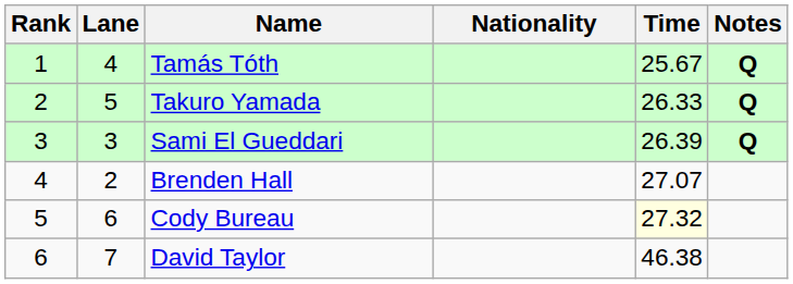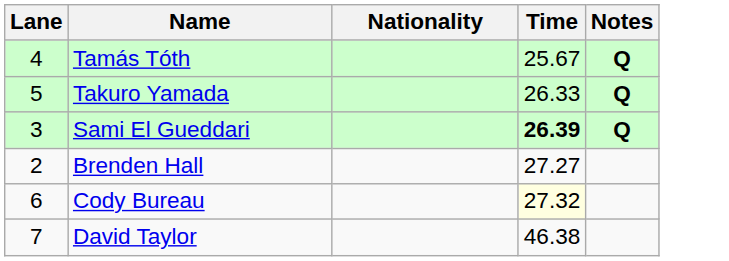 <table class="wikitable sortable" style="text-align:center">
 <tr>
-<th>Rank</th>
 <th>Lane</th>
 <th style="width:180px">Name</th>
 <th style="width:125px">Nationality</th>
 <th>Time</th>
 <th>Notes</th>
 </tr>
 <tr style="background:#cfc;">
-<td>1</td>
 <td>4</td>
 <td style="text-align:left;"><a href='#'>Tamás Tóth</a></td>
 <td style="text-align:left;"></td>
 <td>25.67</td>
 <td><strong>Q</strong></td>
 </tr>
 <tr style="background:#cfc;">
-<td>2</td>
 <td>5</td>
 <td style="text-align:left;"><a href='#'>Takuro Yamada</a></td>
 <td style="text-align:left;"></td>
 <td>26.33</td>
 <td><strong>Q</strong></td>
 </tr>
 <tr style="background:#cfc;">
 <td>3</td>
-<td>3</td>
 <td style="text-align:left;"><a href='#'>Sami El Gueddari</a></td>
 <td style="text-align:left;"></td>
-<td>26.39</td>
+<td><strong>26.39</strong></td>
 <td><strong>Q</strong></td>
 </tr>
 <tr>
-<td>4</td>
 <td>2</td>
 <td style="text-align:left;"><a href='#'>Brenden Hall</a></td>
 <td style="text-align:left;"></td>
-<td>27.07</td>
+<td>27.27</td>
 <td></td>
 </tr>
 <tr>
-<td>5</td>
 <td>6</td>
 <td style="text-align:left;"><a href='#'>Cody Bureau</a></td>
 <td style="text-align:left;"></td>
 <td style="background: lightyellow;">27.32</td>
 <td></td>
 </tr>
 <tr>
-<td>6</td>
 <td>7</td>
 <td style="text-align:left;"><a href='#'>David Taylor</a></td>
 <td style="text-align:left;"></td>
 <td>46.38</td>
 <td></td>
 </tr>
 </table>
